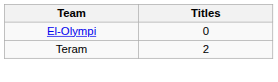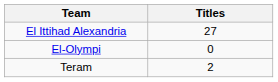 <table class="wikitable" style="text-align:center;" width=30%>
 <tr>
 <th style="width:15%;">Team</th>
 <th style="width:15%;">Titles</th>
+</tr>
+<tr>
+<td><a href='#'>El Ittihad Alexandria</a></td>
+<td>27</td>
 </tr>
 <tr>
 <td><a href='#'>El-Olympi</a></td>
 <td>0</td>
 </tr>
 <tr>
 <td>Teram</td>
 <td>2</td>
 </tr>
 </table>
